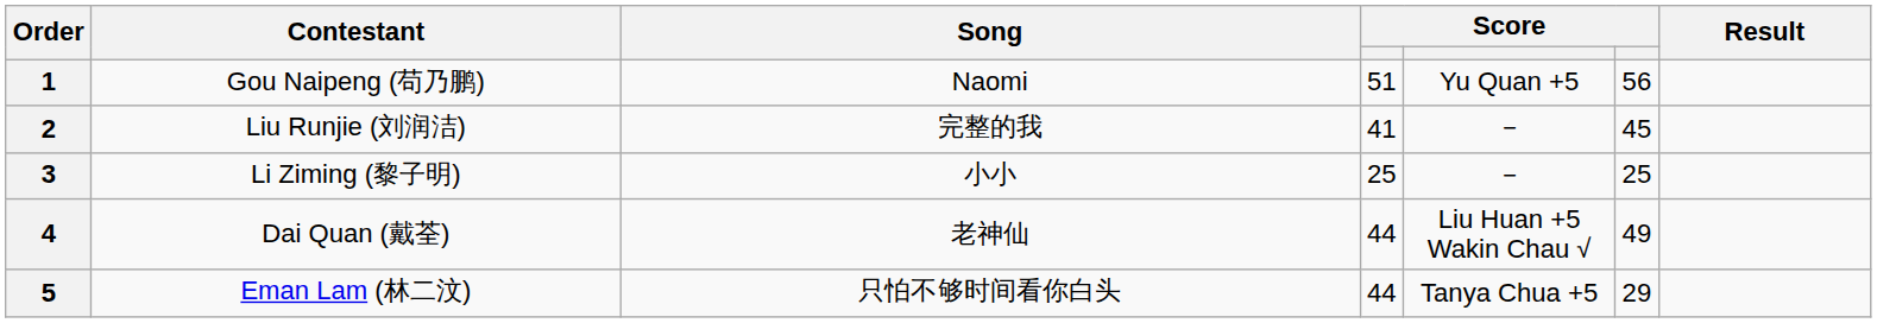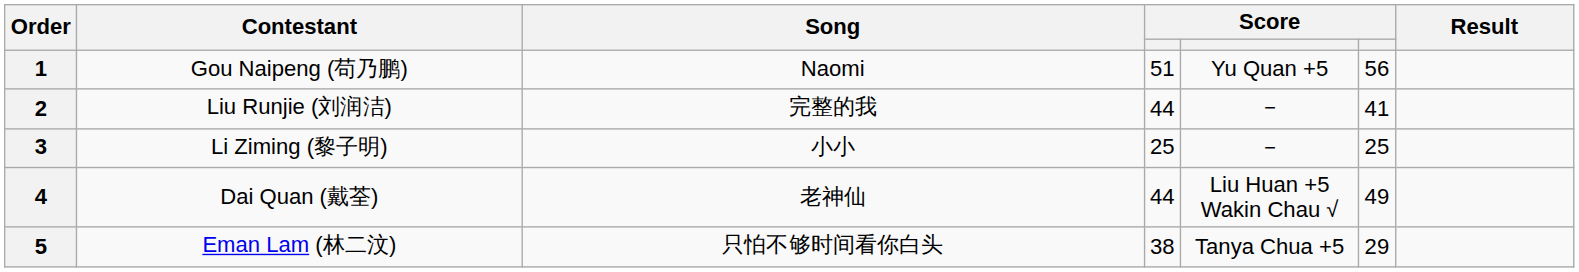 <table class="wikitable" style="width:90%; text-align:center;">
 <tr>
 <th rowspan="2" width="1%"><strong>Order</strong></th>
 <th rowspan="2" width="25%"><strong>Contestant</strong></th>
 <th rowspan="2" width="35%"><strong>Song</strong></th>
 <th colspan="3" width="20%"><strong>Score</strong></th>
 <th rowspan="2" width="10%"><strong>Result</strong></th>
 </tr>
 <tr>
 <th width="1%"></th>
 <th width="10%"></th>
 <th width="1%"></th>
 </tr>
 <tr>
 <th>1</th>
 <td>Gou Naipeng (苟乃鹏)</td>
 <td>Naomi</td>
 <td>51</td>
 <td>Yu Quan +5</td>
 <td>56</td>
 <td></td>
 </tr>
 <tr>
 <th>2</th>
 <td>Liu Runjie (刘润洁)</td>
 <td>完整的我<br></td>
+<td>44</td>
+<td>－</td>
 <td>41</td>
-<td>－</td>
-<td>45</td>
 <td></td>
 </tr>
 <tr>
 <th>3</th>
 <td>Li Ziming (黎子明)</td>
 <td>小小<br></td>
 <td>25</td>
 <td>－</td>
 <td>25</td>
 <td></td>
 </tr>
 <tr>
 <th>4</th>
 <td>Dai Quan (戴荃)</td>
 <td>老神仙<br></td>
 <td>44</td>
 <td>Liu Huan +5<br>Wakin Chau √</td>
 <td>49</td>
 <td></td>
 </tr>
 <tr>
 <th>5</th>
 <td><a href='#'>Eman Lam</a> (林二汶)</td>
 <td>只怕不够时间看你白头<br></td>
-<td>44</td>
+<td>38</td>
 <td>Tanya Chua +5</td>
 <td>29</td>
 <td></td>
 </tr>
 </table>
